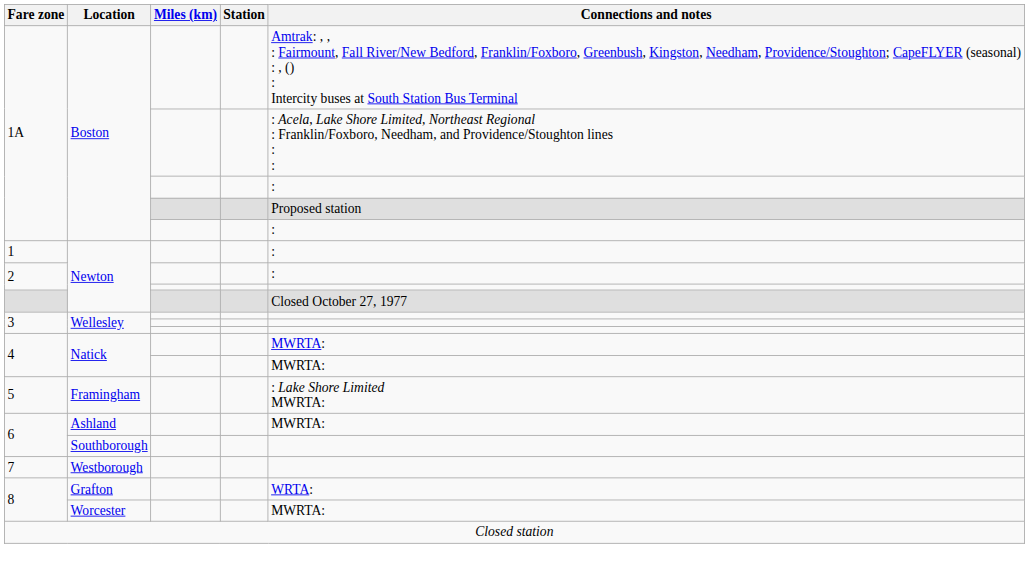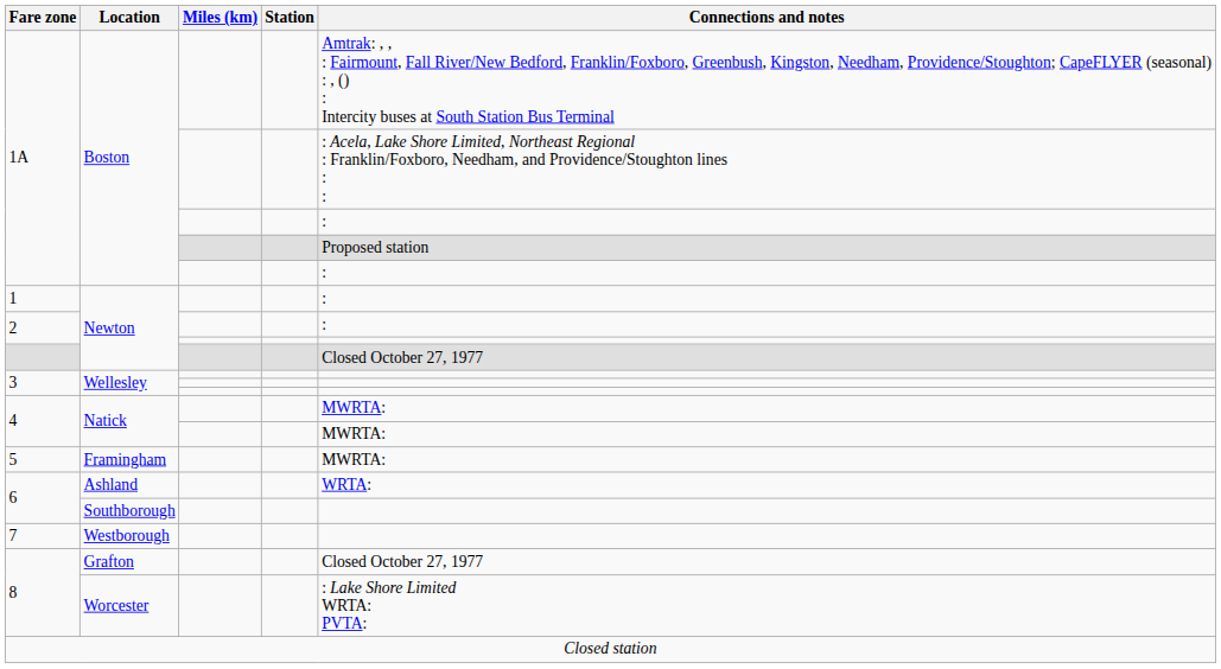 <table class="wikitable">
 <tr>
 <th>Fare zone</th>
 <th>Location</th>
 <th><a href='#'>Miles (km)</a></th>
 <th>Station</th>
 <th>Connections and notes</th>
 </tr>
 <tr>
 <td rowspan="5">1A</td>
 <td rowspan="5"><a href='#'>Boston</a></td>
 <td></td>
 <td> </td>
 <td> <a href='#'>Amtrak</a>: , , <br>: <a href='#'>Fairmount</a>, <a href='#'>Fall River/New Bedford</a>, <a href='#'>Franklin/Foxboro</a>, <a href='#'>Greenbush</a>, <a href='#'>Kingston</a>, <a href='#'>Needham</a>, <a href='#'>Providence/Stoughton</a>; <a href='#'>CapeFLYER</a> (seasonal)<br>: ,  ()<br>: <br> Intercity buses at <a href='#'>South Station Bus Terminal</a></td>
 </tr>
 <tr>
 <td></td>
 <td> </td>
 <td>: <em>Acela</em>, <em>Lake Shore Limited</em>, <em>Northeast Regional</em><br>: Franklin/Foxboro, Needham, and Providence/Stoughton lines<br>: <br>: </td>
 </tr>
 <tr>
 <td></td>
 <td> </td>
 <td>: </td>
 </tr>
 <tr bgcolor=dfdfdf>
 <td></td>
 <td></td>
 <td>Proposed station</td>
 </tr>
 <tr>
 <td></td>
 <td> </td>
 <td>: </td>
 </tr>
 <tr>
 <td>1</td>
 <td rowspan="4"><a href='#'>Newton</a></td>
 <td></td>
 <td></td>
 <td>: </td>
 </tr>
 <tr>
 <td rowspan="2">2</td>
 <td></td>
 <td></td>
 <td>: </td>
 </tr>
 <tr>
 <td></td>
 <td></td>
 <td></td>
 </tr>
 <tr bgcolor=dfdfdf>
 <td></td>
 <td></td>
 <td></td>
 <td>Closed October 27, 1977</td>
 </tr>
 <tr>
 <td rowspan="3">3</td>
 <td rowspan="3"><a href='#'>Wellesley</a></td>
 <td></td>
 <td></td>
 <td></td>
 </tr>
 <tr>
 <td></td>
 <td></td>
 <td></td>
 </tr>
 <tr>
 <td></td>
 <td> </td>
 <td></td>
 </tr>
 <tr>
 <td rowspan="2">4</td>
 <td rowspan="2"><a href='#'>Natick</a></td>
 <td></td>
 <td></td>
 <td> <a href='#'>MWRTA</a>: </td>
 </tr>
 <tr>
 <td></td>
 <td> </td>
 <td> MWRTA: </td>
 </tr>
 <tr>
 <td>5</td>
 <td><a href='#'>Framingham</a></td>
 <td></td>
 <td> </td>
-<td>: <em>Lake Shore Limited</em><br> MWRTA: <br>  </td>
+<td> MWRTA: </td>
 </tr>
 <tr>
 <td rowspan="2">6</td>
 <td><a href='#'>Ashland</a></td>
 <td></td>
 <td> </td>
-<td> MWRTA: </td>
+<td> <a href='#'>WRTA</a>: </td>
 </tr>
 <tr>
 <td><a href='#'>Southborough</a></td>
 <td></td>
 <td> </td>
 <td> </td>
 </tr>
 <tr>
 <td>7</td>
 <td><a href='#'>Westborough</a></td>
 <td></td>
 <td> </td>
 <td></td>
 </tr>
 <tr>
 <td rowspan="2">8</td>
 <td><a href='#'>Grafton</a></td>
 <td></td>
 <td> </td>
-<td> <a href='#'>WRTA</a>: </td>
+<td>Closed October 27, 1977</td>
 </tr>
 <tr>
 <td><a href='#'>Worcester</a></td>
 <td></td>
 <td> </td>
-<td> MWRTA: </td>
+<td>: <em>Lake Shore Limited</em><br> WRTA: <br> <a href='#'>PVTA</a>: <br> </td>
 </tr>
 <tr>
 <td colspan="5" align="center"><em> Closed station</em></td>
 </tr>
 </table>
